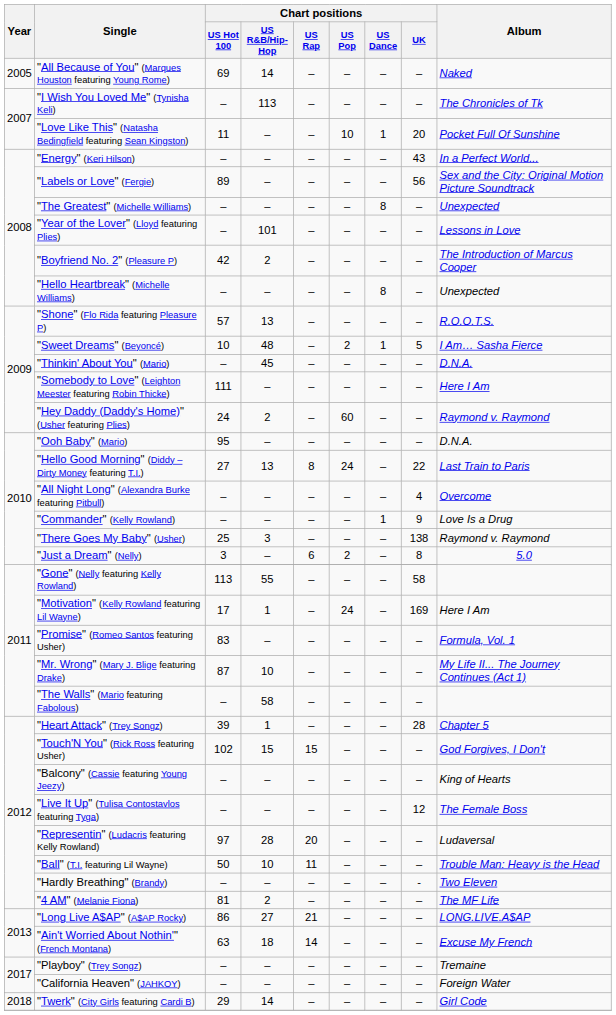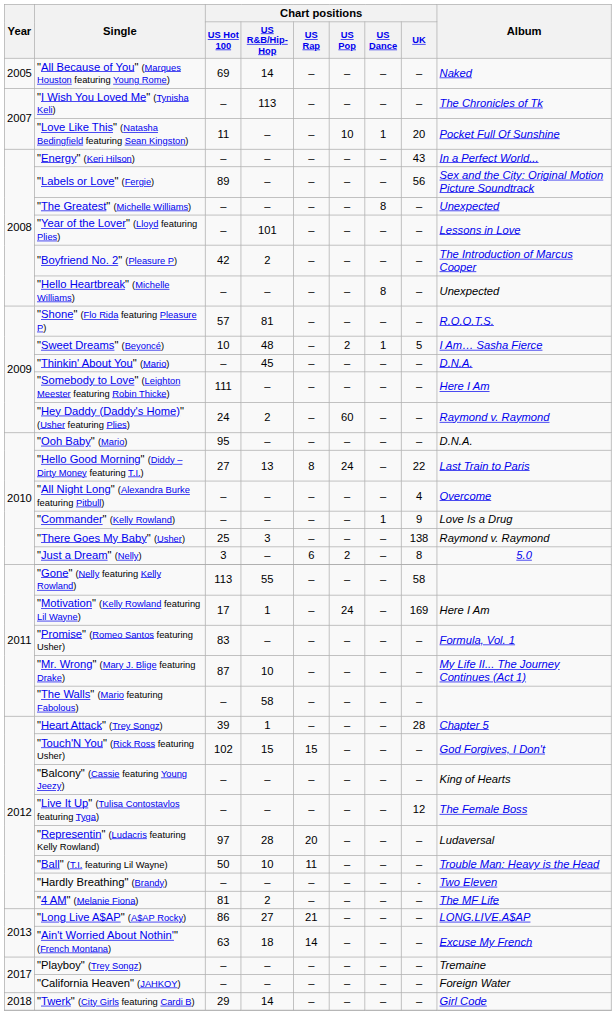 <table class="wikitable" style="text-align:center;">
 <tr>
 <th rowspan="2">Year</th>
 <th rowspan="2">Single</th>
 <th colspan="6">Chart positions</th>
 <th rowspan="2">Album</th>
 </tr>
 <tr style="font-size:smaller;">
 <th style="width:45px;"><a href='#'>US Hot 100</a></th>
 <th style="width:68px;"><a href='#'>US<br>R&B/Hip-Hop</a></th>
 <th style="width:45px;"><a href='#'>US<br>Rap</a></th>
 <th style="width:45px;"><a href='#'>US<br>Pop</a></th>
 <th style="width:45px;"><a href='#'>US<br>Dance</a></th>
 <th style="width:45px;"><a href='#'>UK</a></th>
 </tr>
 <tr>
 <td>2005</td>
 <td style="text-align:left;">"<a href='#'>All Because of You</a>" <small>(<a href='#'>Marques Houston</a> featuring <a href='#'>Young Rome</a>)</small></td>
 <td>69</td>
 <td>14</td>
 <td>–</td>
 <td>–</td>
 <td>–</td>
 <td>–</td>
 <td style="text-align:left;"><em><a href='#'>Naked</a></em></td>
 </tr>
 <tr>
 <td rowspan="2">2007</td>
 <td style="text-align:left;">"<a href='#'>I Wish You Loved Me</a>" <small>(<a href='#'>Tynisha Keli</a>)</small></td>
 <td>–</td>
 <td>113</td>
 <td>–</td>
 <td>–</td>
 <td>–</td>
 <td>–</td>
 <td style="text-align:left;"><em><a href='#'>The Chronicles of Tk</a></em></td>
 </tr>
 <tr>
 <td style="text-align:left;">"<a href='#'>Love Like This</a>" <small>(<a href='#'>Natasha Bedingfield</a> featuring <a href='#'>Sean Kingston</a>)</small></td>
 <td>11</td>
 <td>–</td>
 <td>–</td>
 <td>10</td>
 <td>1</td>
 <td>20</td>
 <td style="text-align:left;"><em><a href='#'>Pocket Full Of Sunshine</a></em></td>
 </tr>
 <tr>
 <td rowspan="6">2008</td>
 <td style="text-align:left;">"<a href='#'>Energy</a>" <small>(<a href='#'>Keri Hilson</a>)</small></td>
 <td>–</td>
 <td>–</td>
 <td>–</td>
 <td>–</td>
 <td>–</td>
 <td>43</td>
 <td style="text-align:left;"><em><a href='#'>In a Perfect World...</a></em></td>
 </tr>
 <tr>
 <td style="text-align:left;">"<a href='#'>Labels or Love</a>" <small>(<a href='#'>Fergie</a>)</small></td>
 <td>89</td>
 <td>–</td>
 <td>–</td>
 <td>–</td>
 <td>–</td>
 <td>56</td>
 <td style="text-align:left;"><em><a href='#'>Sex and the City: Original Motion Picture Soundtrack</a></em></td>
 </tr>
 <tr>
 <td style="text-align:left;">"<a href='#'>The Greatest</a>" <small>(<a href='#'>Michelle Williams</a>)</small></td>
 <td>–</td>
 <td>–</td>
 <td>–</td>
 <td>–</td>
 <td>8</td>
 <td>–</td>
 <td style="text-align:left;"><em><a href='#'>Unexpected</a></em></td>
 </tr>
 <tr>
 <td style="text-align:left;">"<a href='#'>Year of the Lover</a>" <small>(<a href='#'>Lloyd</a> featuring <a href='#'>Plies</a>)</small></td>
 <td>–</td>
 <td>101</td>
 <td>–</td>
 <td>–</td>
 <td>–</td>
 <td>–</td>
 <td style="text-align:left;"><em><a href='#'>Lessons in Love</a></em></td>
 </tr>
 <tr>
 <td style="text-align:left;">"<a href='#'>Boyfriend No. 2</a>" <small>(<a href='#'>Pleasure P</a>)</small></td>
 <td>42</td>
 <td>2</td>
 <td>–</td>
 <td>–</td>
 <td>–</td>
 <td>–</td>
 <td style="text-align:left;"><em><a href='#'>The Introduction of Marcus Cooper</a></em></td>
 </tr>
 <tr>
 <td style="text-align:left;">"<a href='#'>Hello Heartbreak</a>" <small>(<a href='#'>Michelle Williams</a>)</small></td>
 <td>–</td>
 <td>–</td>
 <td>–</td>
 <td>–</td>
 <td>8</td>
 <td>–</td>
 <td style="text-align:left;"><em>Unexpected</em></td>
 </tr>
 <tr>
 <td rowspan="5">2009</td>
 <td style="text-align:left;">"<a href='#'>Shone</a>" <small>(<a href='#'>Flo Rida</a> featuring <a href='#'>Pleasure P</a>)</small></td>
 <td>57</td>
-<td>13</td>
+<td>81</td>
 <td>–</td>
 <td>–</td>
 <td>–</td>
 <td>–</td>
 <td style="text-align:left;"><em><a href='#'>R.O.O.T.S.</a></em></td>
 </tr>
 <tr>
 <td style="text-align:left;">"<a href='#'>Sweet Dreams</a>" <small>(<a href='#'>Beyoncé</a>)</small></td>
 <td>10</td>
 <td>48</td>
 <td>–</td>
 <td>2</td>
 <td>1</td>
 <td>5</td>
 <td style="text-align:left;"><em><a href='#'>I Am… Sasha Fierce</a></em></td>
 </tr>
 <tr>
 <td style="text-align:left;">"<a href='#'>Thinkin' About You</a>" <small>(<a href='#'>Mario</a>)</small></td>
 <td>–</td>
 <td>45</td>
 <td>–</td>
 <td>–</td>
 <td>–</td>
 <td>–</td>
 <td style="text-align:left;"><em><a href='#'>D.N.A.</a></em></td>
 </tr>
 <tr>
 <td style="text-align:left;">"<a href='#'>Somebody to Love</a>" <small>(<a href='#'>Leighton Meester</a> featuring <a href='#'>Robin Thicke</a>)</small></td>
 <td>111</td>
 <td>–</td>
 <td>–</td>
 <td>–</td>
 <td>–</td>
 <td>–</td>
 <td style="text-align:left;"><em><a href='#'>Here I Am</a></em></td>
 </tr>
 <tr>
 <td style="text-align:left;">"<a href='#'>Hey Daddy (Daddy's Home)</a>" <small>(<a href='#'>Usher</a> featuring <a href='#'>Plies</a>)</small></td>
 <td>24</td>
 <td>2</td>
 <td>–</td>
 <td>60</td>
 <td>–</td>
 <td>–</td>
 <td style="text-align:left;"><em><a href='#'>Raymond v. Raymond</a></em></td>
 </tr>
 <tr>
 <td rowspan="6">2010</td>
 <td style="text-align:left;">"<a href='#'>Ooh Baby</a>" <small>(<a href='#'>Mario</a>)</small></td>
 <td>95</td>
 <td>–</td>
 <td>–</td>
 <td>–</td>
 <td>–</td>
 <td>–</td>
 <td style="text-align:left;"><em>D.N.A.</em></td>
 </tr>
 <tr>
 <td style="text-align:left;">"<a href='#'>Hello Good Morning</a>" <small>(<a href='#'>Diddy – Dirty Money</a> featuring <a href='#'>T.I.</a>)</small></td>
 <td>27</td>
 <td>13</td>
 <td>8</td>
 <td>24</td>
 <td>–</td>
 <td>22</td>
 <td style="text-align:left;"><em><a href='#'>Last Train to Paris</a></em></td>
 </tr>
 <tr>
 <td style="text-align:left;">"<a href='#'>All Night Long</a>" <small>(<a href='#'>Alexandra Burke</a> featuring <a href='#'>Pitbull</a>)</small></td>
 <td>–</td>
 <td>–</td>
 <td>–</td>
 <td>–</td>
 <td>–</td>
 <td>4</td>
 <td style="text-align:left;"><em><a href='#'>Overcome</a></em></td>
 </tr>
 <tr>
 <td style="text-align:left;">"<a href='#'>Commander</a>" <small>(<a href='#'>Kelly Rowland</a>)</small></td>
 <td>–</td>
 <td>–</td>
 <td>–</td>
 <td>–</td>
 <td>1</td>
 <td>9</td>
 <td style="text-align:left;"><em>Love Is a Drug</em></td>
 </tr>
 <tr>
 <td style="text-align:left;">"<a href='#'>There Goes My Baby</a>" <small>(<a href='#'>Usher</a>)</small></td>
 <td>25</td>
 <td>3</td>
 <td>–</td>
 <td>–</td>
 <td>–</td>
 <td>138</td>
 <td style="text-align:left;"><em>Raymond v. Raymond</em></td>
 </tr>
 <tr>
 <td style="text-align:left;">"<a href='#'>Just a Dream</a>" <small>(<a href='#'>Nelly</a>)</small></td>
 <td>3</td>
 <td>–</td>
 <td>6</td>
 <td>2</td>
 <td>–</td>
 <td>8</td>
 <td rowspan="2"><em><a href='#'>5.0</a></em></td>
 </tr>
 <tr>
 <td rowspan="6">2011</td>
 </tr>
 <tr>
 <td style="text-align:left;">"<a href='#'>Gone</a>" <small>(<a href='#'>Nelly</a> featuring <a href='#'>Kelly Rowland</a>)</small></td>
 <td>113</td>
 <td>55</td>
 <td>–</td>
 <td>–</td>
 <td>–</td>
 <td>58</td>
 </tr>
 <tr>
 <td style="text-align:left;">"<a href='#'>Motivation</a>" <small>(<a href='#'>Kelly Rowland</a> featuring <a href='#'>Lil Wayne</a>)</small></td>
 <td>17</td>
 <td>1</td>
 <td>–</td>
 <td>24</td>
 <td>–</td>
 <td>169</td>
 <td style="text-align:left;"><em>Here I Am</em></td>
 </tr>
 <tr>
 <td style="text-align:left;">"<a href='#'>Promise</a>" <small>(<a href='#'>Romeo Santos</a> featuring Usher)</small></td>
 <td>83</td>
 <td>–</td>
 <td>–</td>
 <td>–</td>
 <td>–</td>
 <td>–</td>
 <td style="text-align:left;"><em><a href='#'>Formula, Vol. 1</a></em></td>
 </tr>
 <tr>
 <td style="text-align:left;">"<a href='#'>Mr. Wrong</a>" <small>(<a href='#'>Mary J. Blige</a> featuring <a href='#'>Drake</a>)</small></td>
 <td>87</td>
 <td>10</td>
 <td>–</td>
 <td>–</td>
 <td>–</td>
 <td>–</td>
 <td style="text-align:left;"><em><a href='#'>My Life II... The Journey Continues (Act 1)</a></em></td>
 </tr>
 <tr>
 <td style="text-align:left;">"<a href='#'>The Walls</a>" <small>(<a href='#'>Mario</a> featuring <a href='#'>Fabolous</a>)</small></td>
 <td>–</td>
 <td>58</td>
 <td>–</td>
 <td>–</td>
 <td>–</td>
 <td>–</td>
 <td style="text-align:left;"></td>
 </tr>
 <tr>
 <td rowspan="8">2012</td>
 <td style="text-align:left;">"<a href='#'>Heart Attack</a>" <small>(<a href='#'>Trey Songz</a>)</small></td>
 <td>39</td>
 <td>1</td>
 <td>–</td>
 <td>–</td>
 <td>–</td>
 <td>28</td>
 <td style="text-align:left;"><em><a href='#'>Chapter 5</a></em></td>
 </tr>
 <tr>
 <td style="text-align:left;">"<a href='#'>Touch'N You</a>" <small>(<a href='#'>Rick Ross</a> featuring Usher)</small></td>
 <td>102</td>
 <td>15</td>
 <td>15</td>
 <td>–</td>
 <td>–</td>
 <td>–</td>
 <td style="text-align:left;"><em><a href='#'>God Forgives, I Don't</a></em></td>
 </tr>
 <tr>
 <td style="text-align:left;">"Balcony" <small>(<a href='#'>Cassie</a> featuring <a href='#'>Young Jeezy</a>)</small></td>
 <td>–</td>
 <td>–</td>
 <td>–</td>
 <td>–</td>
 <td>–</td>
 <td>–</td>
 <td style="text-align:left;"><em>King of Hearts</em></td>
 </tr>
 <tr>
 <td style="text-align:left;">"<a href='#'>Live It Up</a>" <small>(<a href='#'>Tulisa Contostavlos</a> featuring <a href='#'>Tyga</a>)</small></td>
 <td>–</td>
 <td>–</td>
 <td>–</td>
 <td>–</td>
 <td>–</td>
 <td>12</td>
 <td style="text-align:left;"><em><a href='#'>The Female Boss</a></em></td>
 </tr>
 <tr>
 <td style="text-align:left;">"<a href='#'>Representin</a>" <small>(<a href='#'>Ludacris</a> featuring Kelly Rowland)</small></td>
 <td>97</td>
 <td>28</td>
 <td>20</td>
 <td>–</td>
 <td>–</td>
 <td>–</td>
 <td style="text-align:left;"><em>Ludaversal</em></td>
 </tr>
 <tr>
 <td style="text-align:left;">"<a href='#'>Ball</a>" <small>(<a href='#'>T.I.</a> featuring Lil Wayne)</small></td>
 <td>50</td>
 <td>10</td>
 <td>11</td>
 <td>–</td>
 <td>–</td>
 <td>–</td>
 <td style="text-align:left;"><em><a href='#'>Trouble Man: Heavy is the Head</a></em></td>
 </tr>
 <tr>
 <td style="text-align:left;">"Hardly Breathing" <small>(<a href='#'>Brandy</a>)</small></td>
 <td>–</td>
 <td>–</td>
 <td>–</td>
 <td>–</td>
 <td>–</td>
 <td>-</td>
 <td style="text-align:left;"><em><a href='#'>Two Eleven</a></em></td>
 </tr>
 <tr>
 <td style="text-align:left;">"<a href='#'>4 AM</a>" <small>(<a href='#'>Melanie Fiona</a>)</small></td>
 <td>81</td>
 <td>2</td>
 <td>–</td>
 <td>–</td>
 <td>–</td>
 <td>–</td>
 <td style="text-align:left;"><em><a href='#'>The MF Life</a></em></td>
 </tr>
 <tr>
 <td rowspan="2">2013</td>
 <td style="text-align:left;">"<a href='#'>Long Live A$AP</a>" <small>(<a href='#'>A$AP Rocky</a>)</small></td>
 <td>86</td>
 <td>27</td>
 <td>21</td>
 <td>–</td>
 <td>–</td>
 <td>–</td>
 <td style="text-align:left;"><em><a href='#'>LONG.LIVE.A$AP</a></em></td>
 </tr>
 <tr>
 <td style="text-align:left;">"<a href='#'>Ain't Worried About Nothin'</a>" <small>(<a href='#'>French Montana</a>)</small></td>
 <td>63</td>
 <td>18</td>
 <td>14</td>
 <td>–</td>
 <td>–</td>
 <td>–</td>
 <td style="text-align:left;"><em><a href='#'>Excuse My French</a></em></td>
 </tr>
 <tr>
 <td rowspan="2">2017</td>
 <td style="text-align:left;">"Playboy" <small>(<a href='#'>Trey Songz</a>)</small></td>
 <td>–</td>
 <td>–</td>
 <td>–</td>
 <td>–</td>
 <td>–</td>
 <td>–</td>
 <td style="text-align:left;"><em>Tremaine</em></td>
 </tr>
 <tr>
 <td style="text-align:left;">"California Heaven" <small>(<a href='#'>JAHKOY</a>)</small></td>
 <td>–</td>
 <td>–</td>
 <td>–</td>
 <td>–</td>
 <td>–</td>
 <td>–</td>
 <td style="text-align:left;"><em>Foreign Water</em></td>
 </tr>
 <tr>
 <td rowspan="1">2018</td>
 <td style="text-align:left;">"<a href='#'>Twerk</a>" <small>(<a href='#'>City Girls</a> featuring <a href='#'>Cardi B</a>)</small></td>
 <td>29</td>
 <td>14</td>
 <td>–</td>
 <td>–</td>
 <td>–</td>
 <td>–</td>
 <td style="text-align:left;"><em><a href='#'>Girl Code</a></em></td>
 </tr>
 <tr>
 </tr>
 </table>
